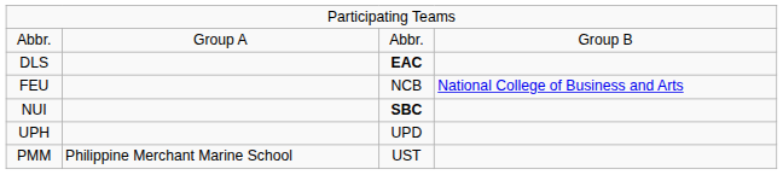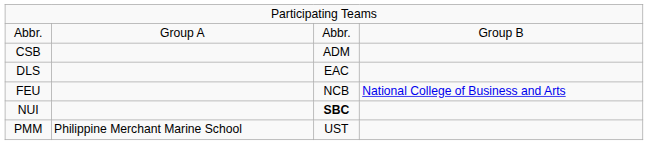 <table class="wikitable" style="margin:1em auto; text-align:center;" width="95%">
 <tr>
 <td colspan="4">Participating Teams</td>
 </tr>
 <tr>
 <td>Abbr.</td>
 <td>Group A</td>
 <td>Abbr.</td>
 <td>Group B</td>
 </tr>
 <tr>
+<td>CSB</td>
+<td align=left></td>
+<td>ADM</td>
+<td align=left></td>
+</tr>
+<tr>
 <td>DLS</td>
 <td align=left></td>
-<td><strong>EAC</strong></td>
+<td>EAC</td>
 <td align=left></td>
 </tr>
 <tr>
 <td>FEU</td>
 <td align=left></td>
 <td>NCB</td>
 <td align=left><a href='#'>National College of Business and Arts</a></td>
 </tr>
 <tr>
 <td>NUI</td>
 <td align=left></td>
 <td><strong>SBC</strong></td>
 <td align=left></td>
 </tr>
 <tr>
-<td>UPH</td>
-<td align=left></td>
-<td>UPD</td>
-<td align=left></td>
-</tr>
-<tr>
 <td>PMM</td>
 <td align=left>Philippine Merchant Marine School</td>
 <td>UST</td>
 <td align=left></td>
 </tr>
 </table>
